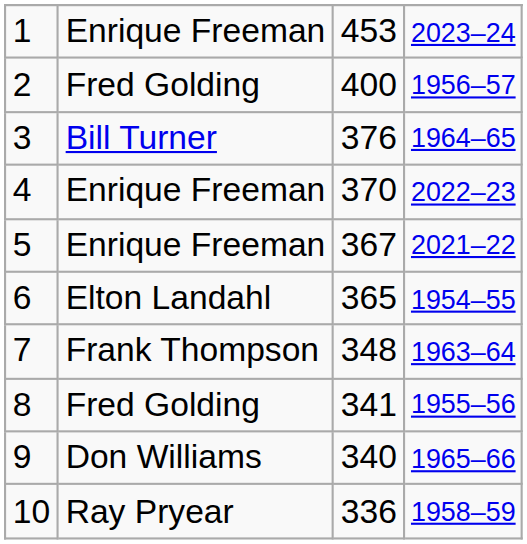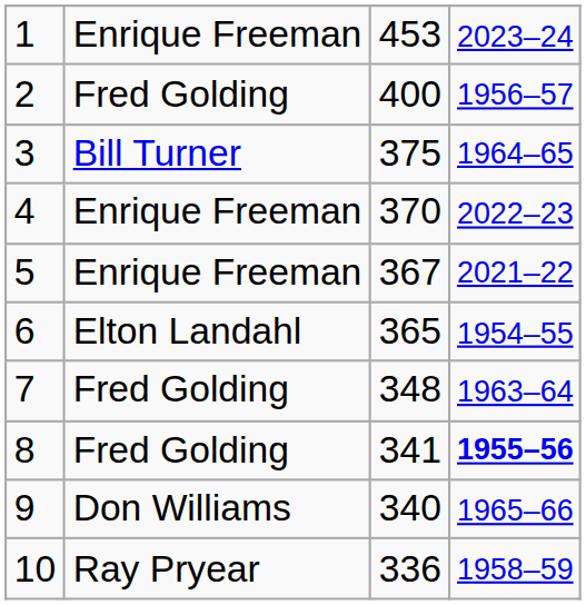 <table class="wikitable">
 <tr>
 </tr>
 <tr>
 <td>1</td>
 <td>Enrique Freeman</td>
 <td>453</td>
 <td style="font-size:80%;"><a href='#'>2023–24</a></td>
 </tr>
 <tr>
 <td>2</td>
 <td>Fred Golding</td>
 <td>400</td>
 <td style="font-size:80%;"><a href='#'>1956–57</a></td>
 </tr>
 <tr>
 <td>3</td>
 <td><a href='#'>Bill Turner</a></td>
-<td>376</td>
+<td>375</td>
 <td style="font-size:80%;"><a href='#'>1964–65</a></td>
 </tr>
 <tr>
 <td>4</td>
 <td>Enrique Freeman</td>
 <td>370</td>
 <td style="font-size:80%;"><a href='#'>2022–23</a></td>
 </tr>
 <tr>
 <td>5</td>
 <td>Enrique Freeman</td>
 <td>367</td>
 <td style="font-size:80%;"><a href='#'>2021–22</a></td>
 </tr>
 <tr>
 <td>6</td>
 <td>Elton Landahl</td>
 <td>365</td>
 <td style="font-size:80%;"><a href='#'>1954–55</a></td>
 </tr>
 <tr>
 <td>7</td>
-<td>Frank Thompson</td>
+<td>Fred Golding</td>
 <td>348</td>
 <td style="font-size:80%;"><a href='#'>1963–64</a></td>
 </tr>
 <tr>
 <td>8</td>
 <td>Fred Golding</td>
 <td>341</td>
-<td style="font-size:80%;"><a href='#'>1955–56</a></td>
+<td style="font-size:80%;"><strong><a href='#'>1955–56</a></strong></td>
 </tr>
 <tr>
 <td>9</td>
 <td>Don Williams</td>
 <td>340</td>
 <td style="font-size:80%;"><a href='#'>1965–66</a></td>
 </tr>
 <tr>
 <td>10</td>
 <td>Ray Pryear</td>
 <td>336</td>
 <td style="font-size:80%;"><a href='#'>1958–59</a></td>
 </tr>
 </table>
